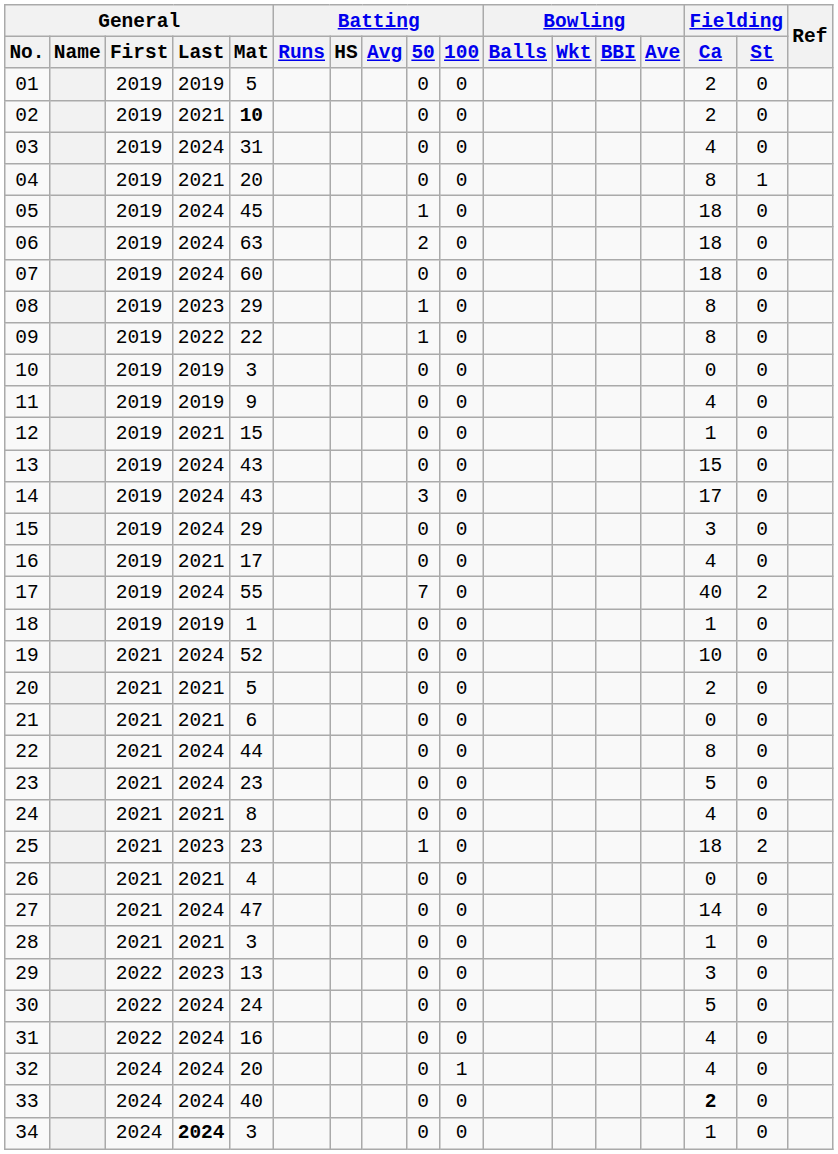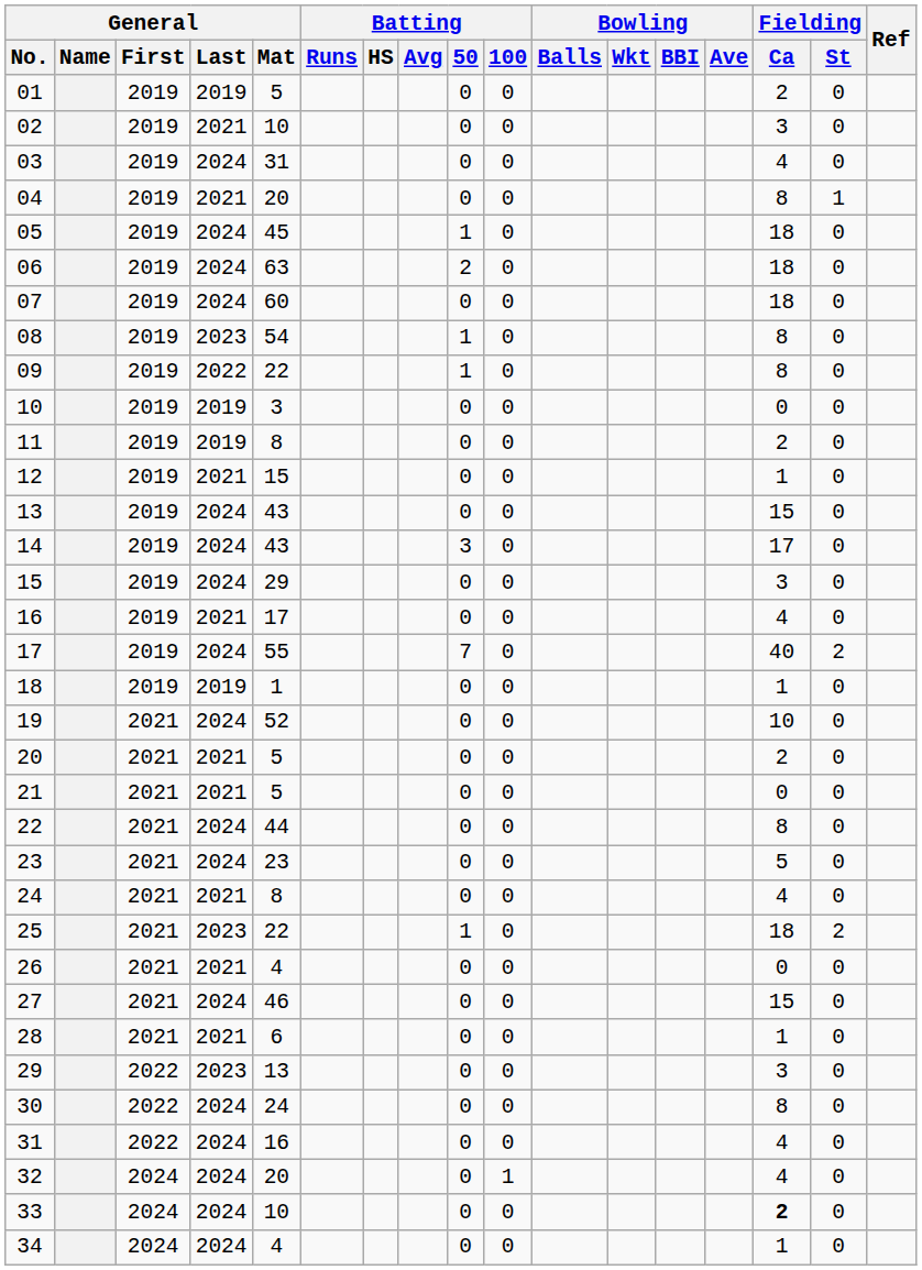 <table class="wikitable plainrowheaders sortable">
 <tr align="center">
 <th scope="col" colspan=5 class="unsortable">General</th>
 <th scope="col" colspan=5 class="unsortable"><a href='#'>Batting</a></th>
 <th scope="col" colspan=4 class="unsortable"><a href='#'>Bowling</a></th>
 <th scope="col" colspan=2 class="unsortable"><a href='#'>Fielding</a></th>
 <th scope="col" rowspan=2 class="unsortable">Ref</th>
 </tr>
 <tr align="center">
 <th scope="col">No.</th>
 <th scope="col">Name</th>
 <th scope="col">First</th>
 <th scope="col">Last</th>
 <th scope="col">Mat</th>
 <th scope="col"><a href='#'>Runs</a></th>
 <th scope="col">HS</th>
 <th scope="col"><a href='#'>Avg</a></th>
 <th scope="col"><a href='#'>50</a></th>
 <th scope="col"><a href='#'>100</a></th>
 <th scope="col"><a href='#'>Balls</a></th>
 <th scope="col"><a href='#'>Wkt</a></th>
 <th scope="col"><a href='#'>BBI</a></th>
 <th scope="col"><a href='#'>Ave</a></th>
 <th scope="col"><a href='#'>Ca</a></th>
 <th scope="col"><a href='#'>St</a></th>
 </tr>
 <tr align="center">
 <td><span>0</span>1</td>
 <th scope="row" align="left"></th>
 <td>2019</td>
 <td>2019</td>
 <td>5</td>
 <td></td>
 <td></td>
 <td></td>
 <td>0</td>
 <td>0</td>
 <td></td>
 <td></td>
 <td></td>
 <td></td>
 <td>2</td>
 <td>0</td>
 <td></td>
 </tr>
 <tr align="center">
 <td><span>0</span>2</td>
 <th scope="row" align="left"></th>
 <td>2019</td>
 <td>2021</td>
-<td><strong>10</strong></td>
+<td>10</td>
 <td></td>
 <td></td>
 <td></td>
 <td>0</td>
 <td>0</td>
 <td></td>
 <td></td>
 <td></td>
 <td></td>
-<td>2</td>
+<td>3</td>
 <td>0</td>
 <td></td>
 </tr>
 <tr align="center">
 <td><span>0</span>3</td>
 <th scope="row" align="left"></th>
 <td>2019</td>
 <td>2024</td>
 <td>31</td>
 <td></td>
 <td></td>
 <td></td>
 <td>0</td>
 <td>0</td>
 <td></td>
 <td></td>
 <td></td>
 <td></td>
 <td>4</td>
 <td>0</td>
 <td></td>
 </tr>
 <tr align="center">
 <td><span>0</span>4</td>
 <th scope="row" align="left"></th>
 <td>2019</td>
 <td>2021</td>
 <td>20</td>
 <td></td>
 <td></td>
 <td></td>
 <td>0</td>
 <td>0</td>
 <td></td>
 <td></td>
 <td></td>
 <td></td>
 <td>8</td>
 <td>1</td>
 <td></td>
 </tr>
 <tr align="center">
 <td><span>0</span>5</td>
 <th scope="row" align="left"></th>
 <td>2019</td>
 <td>2024</td>
 <td>45</td>
 <td></td>
 <td></td>
 <td></td>
 <td>1</td>
 <td>0</td>
 <td></td>
 <td></td>
 <td></td>
 <td></td>
 <td>18</td>
 <td>0</td>
 <td></td>
 </tr>
 <tr align="center">
 <td><span>0</span>6</td>
 <th scope="row" align="left"></th>
 <td>2019</td>
 <td>2024</td>
 <td>63</td>
 <td></td>
 <td></td>
 <td></td>
 <td>2</td>
 <td>0</td>
 <td></td>
 <td></td>
 <td></td>
 <td></td>
 <td>18</td>
 <td>0</td>
 <td></td>
 </tr>
 <tr align="center">
 <td><span>0</span>7</td>
 <th scope="row" align="left"></th>
 <td>2019</td>
 <td>2024</td>
 <td>60</td>
 <td></td>
 <td></td>
 <td></td>
 <td>0</td>
 <td>0</td>
 <td></td>
 <td></td>
 <td></td>
 <td></td>
 <td>18</td>
 <td>0</td>
 <td></td>
 </tr>
 <tr align="center">
 <td><span>0</span>8</td>
 <th scope="row" align="left"></th>
 <td>2019</td>
 <td>2023</td>
-<td>29</td>
+<td>54</td>
 <td></td>
 <td></td>
 <td></td>
 <td>1</td>
 <td>0</td>
 <td></td>
 <td></td>
 <td></td>
 <td></td>
 <td>8</td>
 <td>0</td>
 <td></td>
 </tr>
 <tr align="center">
 <td><span>0</span>9</td>
 <th scope="row" align="left"></th>
 <td>2019</td>
 <td>2022</td>
 <td>22</td>
 <td></td>
 <td></td>
 <td></td>
 <td>1</td>
 <td>0</td>
 <td></td>
 <td></td>
 <td></td>
 <td></td>
 <td>8</td>
 <td>0</td>
 <td></td>
 </tr>
 <tr align="center">
 <td>10</td>
 <th scope="row" align="left"></th>
 <td>2019</td>
 <td>2019</td>
 <td>3</td>
 <td></td>
 <td></td>
 <td></td>
 <td>0</td>
 <td>0</td>
 <td></td>
 <td></td>
 <td></td>
 <td></td>
 <td>0</td>
 <td>0</td>
 <td></td>
 </tr>
 <tr align="center">
 <td>11</td>
 <th scope="row" align="left"></th>
 <td>2019</td>
 <td>2019</td>
-<td>9</td>
+<td>8</td>
 <td></td>
 <td></td>
 <td></td>
 <td>0</td>
 <td>0</td>
 <td></td>
 <td></td>
 <td></td>
 <td></td>
-<td>4</td>
+<td>2</td>
 <td>0</td>
 <td></td>
 </tr>
 <tr align="center">
 <td>12</td>
 <th scope="row" align="left"></th>
 <td>2019</td>
 <td>2021</td>
 <td>15</td>
 <td></td>
 <td></td>
 <td></td>
 <td>0</td>
 <td>0</td>
 <td></td>
 <td></td>
 <td></td>
 <td></td>
 <td>1</td>
 <td>0</td>
 <td></td>
 </tr>
 <tr align="center">
 <td>13</td>
 <th scope="row" align="left"></th>
 <td>2019</td>
 <td>2024</td>
 <td>43</td>
 <td></td>
 <td></td>
 <td></td>
 <td>0</td>
 <td>0</td>
 <td></td>
 <td></td>
 <td></td>
 <td></td>
 <td>15</td>
 <td>0</td>
 <td></td>
 </tr>
 <tr align="center">
 <td>14</td>
 <th scope="row" align="left"></th>
 <td>2019</td>
 <td>2024</td>
 <td>43</td>
 <td></td>
 <td></td>
 <td></td>
 <td>3</td>
 <td>0</td>
 <td></td>
 <td></td>
 <td></td>
 <td></td>
 <td>17</td>
 <td>0</td>
 <td></td>
 </tr>
 <tr align="center">
 <td>15</td>
 <th scope="row" align="left"></th>
 <td>2019</td>
 <td>2024</td>
 <td>29</td>
 <td></td>
 <td></td>
 <td></td>
 <td>0</td>
 <td>0</td>
 <td></td>
 <td></td>
 <td></td>
 <td></td>
 <td>3</td>
 <td>0</td>
 <td></td>
 </tr>
 <tr align="center">
 <td>16</td>
 <th scope="row" align="left"></th>
 <td>2019</td>
 <td>2021</td>
 <td>17</td>
 <td></td>
 <td></td>
 <td></td>
 <td>0</td>
 <td>0</td>
 <td></td>
 <td></td>
 <td></td>
 <td></td>
 <td>4</td>
 <td>0</td>
 <td></td>
 </tr>
 <tr align="center">
 <td>17</td>
 <th scope="row" align="left"></th>
 <td>2019</td>
 <td>2024</td>
 <td>55</td>
 <td></td>
 <td></td>
 <td></td>
 <td>7</td>
 <td>0</td>
 <td></td>
 <td></td>
 <td></td>
 <td></td>
 <td>40</td>
 <td>2</td>
 <td></td>
 </tr>
 <tr align="center">
 <td>18</td>
 <th scope="row" align="left"></th>
 <td>2019</td>
 <td>2019</td>
 <td>1</td>
 <td></td>
 <td></td>
 <td></td>
 <td>0</td>
 <td>0</td>
 <td></td>
 <td></td>
 <td></td>
 <td></td>
 <td>1</td>
 <td>0</td>
 <td></td>
 </tr>
 <tr align="center">
 <td>19</td>
 <th scope="row" align="left"></th>
 <td>2021</td>
 <td>2024</td>
 <td>52</td>
 <td></td>
 <td></td>
 <td></td>
 <td>0</td>
 <td>0</td>
 <td></td>
 <td></td>
 <td></td>
 <td></td>
 <td>10</td>
 <td>0</td>
 <td></td>
 </tr>
 <tr align="center">
 <td>20</td>
 <th scope="row" align="left"></th>
 <td>2021</td>
 <td>2021</td>
 <td>5</td>
 <td></td>
 <td></td>
 <td></td>
 <td>0</td>
 <td>0</td>
 <td></td>
 <td></td>
 <td></td>
 <td></td>
 <td>2</td>
 <td>0</td>
 <td></td>
 </tr>
 <tr align="center">
 <td>21</td>
 <th scope="row" align="left"></th>
 <td>2021</td>
 <td>2021</td>
-<td>6</td>
+<td>5</td>
 <td></td>
 <td></td>
 <td></td>
 <td>0</td>
 <td>0</td>
 <td></td>
 <td></td>
 <td></td>
 <td></td>
 <td>0</td>
 <td>0</td>
 <td></td>
 </tr>
 <tr align="center">
 <td>22</td>
 <th scope="row" align="left"></th>
 <td>2021</td>
 <td>2024</td>
 <td>44</td>
 <td></td>
 <td></td>
 <td></td>
 <td>0</td>
 <td>0</td>
 <td></td>
 <td></td>
 <td></td>
 <td></td>
 <td>8</td>
 <td>0</td>
 <td></td>
 </tr>
 <tr align="center">
 <td>23</td>
 <th scope="row" align="left"></th>
 <td>2021</td>
 <td>2024</td>
 <td>23</td>
 <td></td>
 <td></td>
 <td></td>
 <td>0</td>
 <td>0</td>
 <td></td>
 <td></td>
 <td></td>
 <td></td>
 <td>5</td>
 <td>0</td>
 <td></td>
 </tr>
 <tr align="center">
 <td>24</td>
 <th scope="row" align="left"></th>
 <td>2021</td>
 <td>2021</td>
 <td>8</td>
 <td></td>
 <td></td>
 <td></td>
 <td>0</td>
 <td>0</td>
 <td></td>
 <td></td>
 <td></td>
 <td></td>
 <td>4</td>
 <td>0</td>
 <td></td>
 </tr>
 <tr align="center">
 <td>25</td>
 <th scope="row" align="left"></th>
 <td>2021</td>
 <td>2023</td>
-<td>23</td>
+<td>22</td>
 <td></td>
 <td></td>
 <td></td>
 <td>1</td>
 <td>0</td>
 <td></td>
 <td></td>
 <td></td>
 <td></td>
 <td>18</td>
 <td>2</td>
 <td></td>
 </tr>
 <tr align="center">
 <td>26</td>
 <th scope="row" align="left"></th>
 <td>2021</td>
 <td>2021</td>
 <td>4</td>
 <td></td>
 <td></td>
 <td></td>
 <td>0</td>
 <td>0</td>
 <td></td>
 <td></td>
 <td></td>
 <td></td>
 <td>0</td>
 <td>0</td>
 <td></td>
 </tr>
 <tr align="center">
 <td>27</td>
 <th scope="row" align="left"></th>
 <td>2021</td>
 <td>2024</td>
-<td>47</td>
+<td>46</td>
 <td></td>
 <td></td>
 <td></td>
 <td>0</td>
 <td>0</td>
 <td></td>
 <td></td>
 <td></td>
 <td></td>
-<td>14</td>
+<td>15</td>
 <td>0</td>
 <td></td>
 </tr>
 <tr align="center">
 <td>28</td>
 <th scope="row" align="left"></th>
 <td>2021</td>
 <td>2021</td>
-<td>3</td>
+<td>6</td>
 <td></td>
 <td></td>
 <td></td>
 <td>0</td>
 <td>0</td>
 <td></td>
 <td></td>
 <td></td>
 <td></td>
 <td>1</td>
 <td>0</td>
 <td></td>
 </tr>
 <tr align="center">
 <td>29</td>
 <th scope="row" align="left"></th>
 <td>2022</td>
 <td>2023</td>
 <td>13</td>
 <td></td>
 <td></td>
 <td></td>
 <td>0</td>
 <td>0</td>
 <td></td>
 <td></td>
 <td></td>
 <td></td>
 <td>3</td>
 <td>0</td>
 <td></td>
 </tr>
 <tr align="center">
 <td>30</td>
 <th scope="row" align="left"></th>
 <td>2022</td>
 <td>2024</td>
 <td>24</td>
 <td></td>
 <td></td>
 <td></td>
 <td>0</td>
 <td>0</td>
 <td></td>
 <td></td>
 <td></td>
 <td></td>
-<td>5</td>
+<td>8</td>
 <td>0</td>
 <td></td>
 </tr>
 <tr align="center">
 <td>31</td>
 <th scope="row" align="left"></th>
 <td>2022</td>
 <td>2024</td>
 <td>16</td>
 <td></td>
 <td></td>
 <td></td>
 <td>0</td>
 <td>0</td>
 <td></td>
 <td></td>
 <td></td>
 <td></td>
 <td>4</td>
 <td>0</td>
 <td></td>
 </tr>
 <tr align="center">
 <td>32</td>
 <th scope="row" align="left"></th>
 <td>2024</td>
 <td>2024</td>
 <td>20</td>
 <td></td>
 <td></td>
 <td></td>
 <td>0</td>
 <td>1</td>
 <td></td>
 <td></td>
 <td></td>
 <td></td>
 <td>4</td>
 <td>0</td>
 <td></td>
 </tr>
 <tr align="center">
 <td>33</td>
 <th scope="row" align="left"></th>
 <td>2024</td>
 <td>2024</td>
-<td>40</td>
+<td>10</td>
 <td></td>
 <td></td>
 <td></td>
 <td>0</td>
 <td>0</td>
 <td></td>
 <td></td>
 <td></td>
 <td></td>
 <td><strong>2</strong></td>
 <td>0</td>
 <td></td>
 </tr>
 <tr align="center">
 <td>34</td>
 <th scope="row" align="left"></th>
 <td>2024</td>
-<td><strong>2024</strong></td>
-<td>3</td>
+<td>2024</td>
+<td>4</td>
 <td></td>
 <td></td>
 <td></td>
 <td>0</td>
 <td>0</td>
 <td></td>
 <td></td>
 <td></td>
 <td></td>
 <td>1</td>
 <td>0</td>
 <td></td>
 </tr>
 </table>
